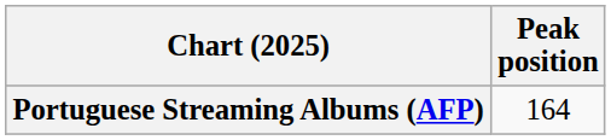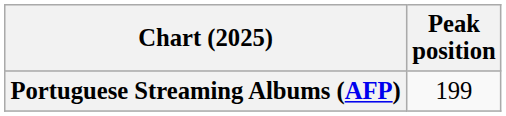 <table class="wikitable sortable plainrowheaders" style="text-align:center">
 <tr>
 <th scope="col">Chart (2025)</th>
 <th scope="col">Peak<br>position</th>
 </tr>
 <tr>
 <th scope="row">Portuguese Streaming Albums (<a href='#'>AFP</a>)</th>
-<td>164</td>
+<td>199</td>
 </tr>
 </table>
